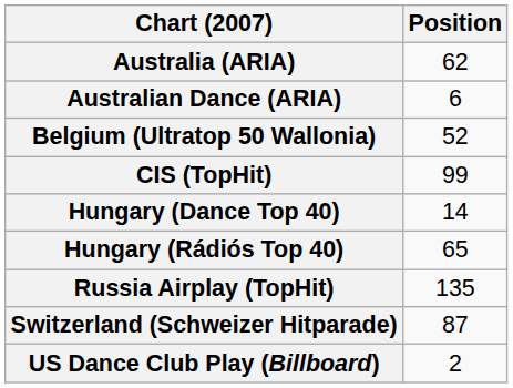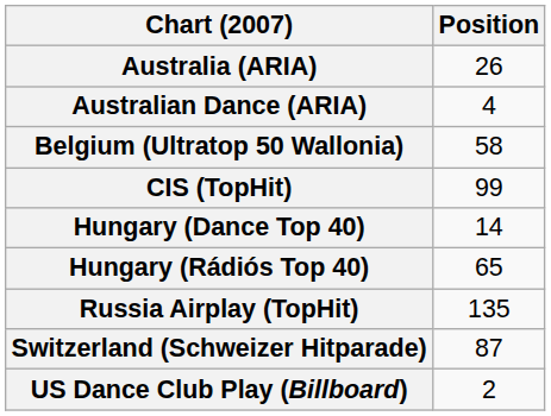 <table class="wikitable sortable plainrowheaders" style="text-align:center">
 <tr>
 <th>Chart (2007)</th>
 <th>Position</th>
 </tr>
 <tr>
 <th scope="row">Australia (ARIA)</th>
-<td>62</td>
+<td>26</td>
 </tr>
 <tr>
 <th scope="row">Australian Dance (ARIA)</th>
-<td>6</td>
+<td>4</td>
 </tr>
 <tr>
 <th scope="row">Belgium (Ultratop 50 Wallonia)</th>
-<td>52</td>
+<td>58</td>
 </tr>
 <tr>
 <th scope="row">CIS (TopHit)</th>
 <td>99</td>
 </tr>
 <tr>
 <th scope="row">Hungary (Dance Top 40)</th>
 <td>14</td>
 </tr>
 <tr>
 <th scope="row">Hungary (Rádiós Top 40)</th>
 <td>65</td>
 </tr>
 <tr>
 <th scope="row">Russia Airplay (TopHit)</th>
 <td>135</td>
 </tr>
 <tr>
 <th scope="row">Switzerland (Schweizer Hitparade)</th>
 <td>87</td>
 </tr>
 <tr>
 <th scope="row">US Dance Club Play (<em>Billboard</em>)</th>
 <td>2</td>
 </tr>
 </table>
